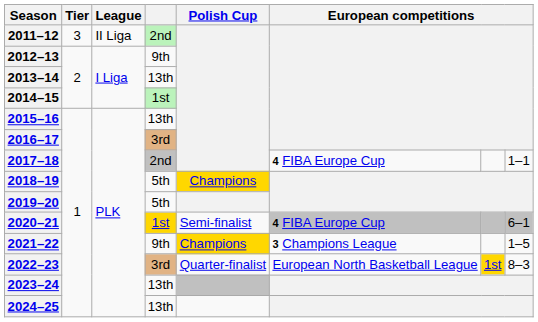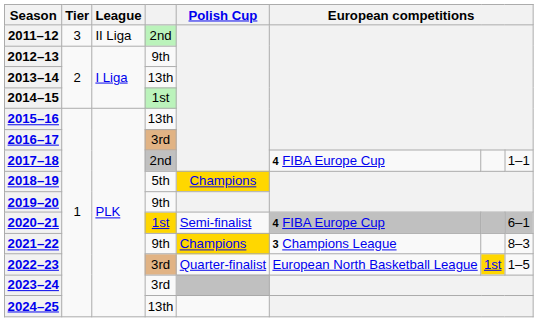 <table class="wikitable" style="font-size:85%; text-align:center;">
 <tr>
 <th>Season</th>
 <th>Tier</th>
 <th>League</th>
 <th></th>
 <th><a href='#'>Polish Cup</a></th>
 <th colspan=3>European competitions</th>
 </tr>
 <tr>
 <th>2011–12</th>
 <td>3</td>
 <td align=left>II Liga</td>
 <td bgcolor=#BBF3BB>2nd</td>
 <th rowspan=7></th>
 <th rowspan=6 colspan=3></th>
 </tr>
 <tr>
 <th>2012–13</th>
 <td rowspan=3>2</td>
 <td rowspan=3 align=left><a href='#'>I Liga</a></td>
 <td>9th</td>
 </tr>
 <tr>
 <th>2013–14</th>
 <td>13th</td>
 </tr>
 <tr>
 <th>2014–15</th>
 <td bgcolor=#BBF3BB>1st</td>
 </tr>
 <tr>
 <th><a href='#'>2015–16</a></th>
 <td rowspan=10>1</td>
 <td rowspan=10 align=left><a href='#'>PLK</a></td>
 <td>13th</td>
 </tr>
 <tr>
 <th><a href='#'>2016–17</a></th>
 <td bgcolor=#e1b384>3rd</td>
 </tr>
 <tr>
 <th><a href='#'>2017–18</a></th>
 <td bgcolor=silver>2nd</td>
 <td align=left><small><strong>4</strong></small> <a href='#'>FIBA Europe Cup</a></td>
 <td></td>
 <td>1–1</td>
 </tr>
 <tr>
 <th><a href='#'>2018–19</a></th>
 <td>5th</td>
 <td bgcolor=gold><a href='#'>Champions</a></td>
 <th rowspan=2 colspan=3></th>
 </tr>
 <tr>
 <th><a href='#'>2019–20</a></th>
-<td>5th</td>
+<td>9th</td>
 <th></th>
 </tr>
 <tr>
 <th><a href='#'>2020–21</a></th>
 <td bgcolor=gold><a href='#'>1st</a></td>
 <td align=left><a href='#'>Semi-finalist</a></td>
 <td align=left bgcolor=silver><small><strong>4</strong></small> <a href='#'>FIBA Europe Cup</a></td>
 <td bgcolor=silver></td>
 <td bgcolor=silver>6–1</td>
 </tr>
 <tr>
 <th><a href='#'>2021–22</a></th>
 <td>9th</td>
 <td bgcolor=gold align=left><a href='#'>Champions</a></td>
 <td align=left><small><strong>3</strong></small> <a href='#'>Champions League</a></td>
 <td></td>
-<td>1–5</td>
+<td>8–3</td>
 </tr>
 <tr>
 <th><a href='#'>2022–23</a></th>
 <td bgcolor=#e1b384>3rd</td>
 <td align=left><a href='#'>Quarter-finalist</a></td>
 <td><a href='#'>European North Basketball League</a></td>
 <td bgcolor=gold><a href='#'>1st</a></td>
-<td>8–3</td>
+<td>1–5</td>
 </tr>
 <tr>
 <th><a href='#'>2023–24</a></th>
-<td>13th</td>
+<td>3rd</td>
 <td bgcolor=silver></td>
 <th rowspan=1 colspan=3></th>
 </tr>
 <tr>
 <th><a href='#'>2024–25</a></th>
 <td>13th</td>
 <td></td>
 <th rowspan=1 colspan=3></th>
 </tr>
 </table>
